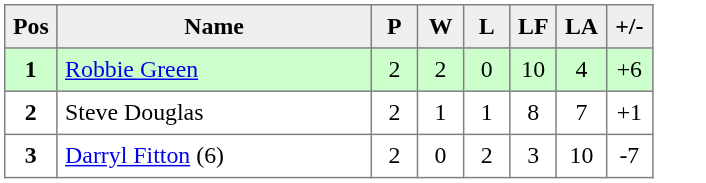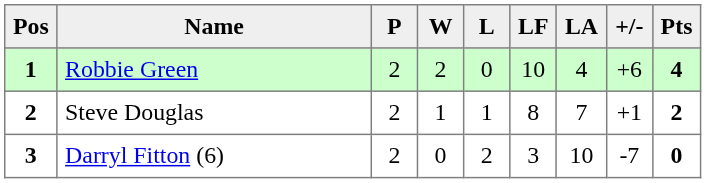 <table style=border-collapse:collapse border=1 cellspacing=0 cellpadding=5>
 <tr align=center bgcolor=#efefef>
 <th width=20>Pos</th>
 <th width=200>Name</th>
 <th width=20>P</th>
 <th width=20>W</th>
 <th width=20>L</th>
 <th width=20>LF</th>
 <th width=20>LA</th>
 <th width=20>+/-</th>
+<th width=20>Pts</th>
 </tr>
 <tr align=center style="background: #ccffcc;">
 <td><strong>1</strong></td>
 <td align="left"> <a href='#'>Robbie Green</a></td>
 <td>2</td>
 <td>2</td>
 <td>0</td>
 <td>10</td>
 <td>4</td>
 <td>+6</td>
+<td><strong>4</strong></td>
 </tr>
 <tr align=center>
 <td><strong>2</strong></td>
 <td align="left"> Steve Douglas</td>
 <td>2</td>
 <td>1</td>
 <td>1</td>
 <td>8</td>
 <td>7</td>
 <td>+1</td>
+<td><strong>2</strong></td>
 </tr>
 <tr align=center>
 <td><strong>3</strong></td>
 <td align="left"> <a href='#'>Darryl Fitton</a> (6)</td>
 <td>2</td>
 <td>0</td>
 <td>2</td>
 <td>3</td>
 <td>10</td>
 <td>-7</td>
+<td><strong>0</strong></td>
 </tr>
 </table>
